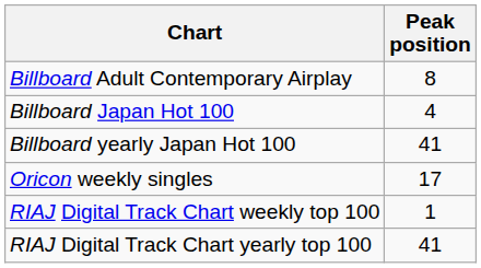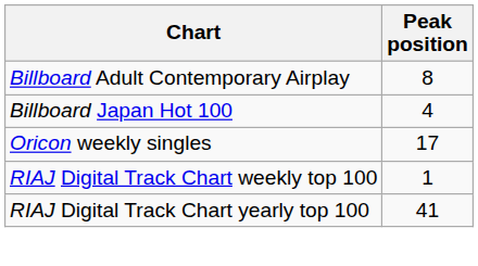 <table class="wikitable">
 <tr>
 <th>Chart</th>
 <th>Peak<br>position</th>
 </tr>
 <tr>
 <td><em><a href='#'>Billboard</a></em> Adult Contemporary Airplay</td>
 <td align="center">8</td>
 </tr>
 <tr>
 <td><em>Billboard</em> <a href='#'>Japan Hot 100</a></td>
 <td align="center">4</td>
 </tr>
 <tr>
-<td><em>Billboard</em> yearly Japan Hot 100</td>
-<td align="center">41</td>
-</tr>
-<tr>
 <td><em><a href='#'>Oricon</a></em> weekly singles</td>
 <td align="center">17</td>
 </tr>
 <tr>
 <td><em><a href='#'>RIAJ</a></em> <a href='#'>Digital Track Chart</a> weekly top 100</td>
 <td align="center">1</td>
 </tr>
 <tr>
 <td><em>RIAJ</em> Digital Track Chart yearly top 100</td>
 <td align="center">41</td>
 </tr>
 </table>
